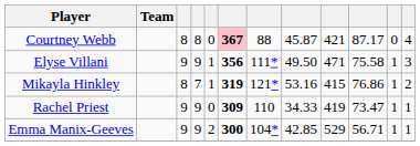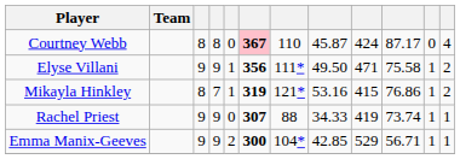 <table class="wikitable sortable" style="text-align:center">
 <tr>
 <th class="unsortable">Player</th>
 <th>Team</th>
 <th></th>
 <th></th>
 <th></th>
 <th></th>
 <th></th>
 <th></th>
 <th></th>
 <th></th>
 <th></th>
 <th></th>
 </tr>
 <tr>
 <td><a href='#'>Courtney Webb</a></td>
 <td style="text-align:left;"></td>
 <td>8</td>
 <td>8</td>
 <td>0</td>
 <td style="background: pink;"><strong>367</strong></td>
-<td>88</td>
+<td>110</td>
 <td>45.87</td>
-<td>421</td>
+<td>424</td>
 <td>87.17</td>
 <td>0</td>
 <td>4</td>
 </tr>
 <tr>
 <td><a href='#'>Elyse Villani</a></td>
 <td style="text-align:left;"></td>
 <td>9</td>
 <td>9</td>
 <td>1</td>
 <td><strong>356</strong></td>
 <td>111<a href='#'>*</a></td>
 <td>49.50</td>
 <td>471</td>
 <td>75.58</td>
 <td>1</td>
-<td>3</td>
+<td>2</td>
 </tr>
 <tr>
 <td><a href='#'>Mikayla Hinkley</a></td>
 <td style="text-align:left;"></td>
 <td>8</td>
 <td>7</td>
 <td>1</td>
 <td><strong>319</strong></td>
 <td>121<a href='#'>*</a></td>
 <td>53.16</td>
 <td>415</td>
 <td>76.86</td>
 <td>1</td>
 <td>2</td>
 </tr>
 <tr>
 <td><a href='#'>Rachel Priest</a></td>
 <td style="text-align:left;"></td>
 <td>9</td>
 <td>9</td>
 <td>0</td>
-<td><strong>309</strong></td>
-<td>110</td>
+<td><strong>307</strong></td>
+<td>88</td>
 <td>34.33</td>
 <td>419</td>
-<td>73.47</td>
+<td>73.74</td>
 <td>1</td>
 <td>1</td>
 </tr>
 <tr>
 <td><a href='#'>Emma Manix-Geeves</a></td>
 <td style="text-align:left;"></td>
 <td>9</td>
 <td>9</td>
 <td>2</td>
 <td><strong>300</strong></td>
 <td>104<a href='#'>*</a></td>
 <td>42.85</td>
 <td>529</td>
 <td>56.71</td>
 <td>1</td>
 <td>1</td>
 </tr>
 <tr>
 </tr>
 </table>
